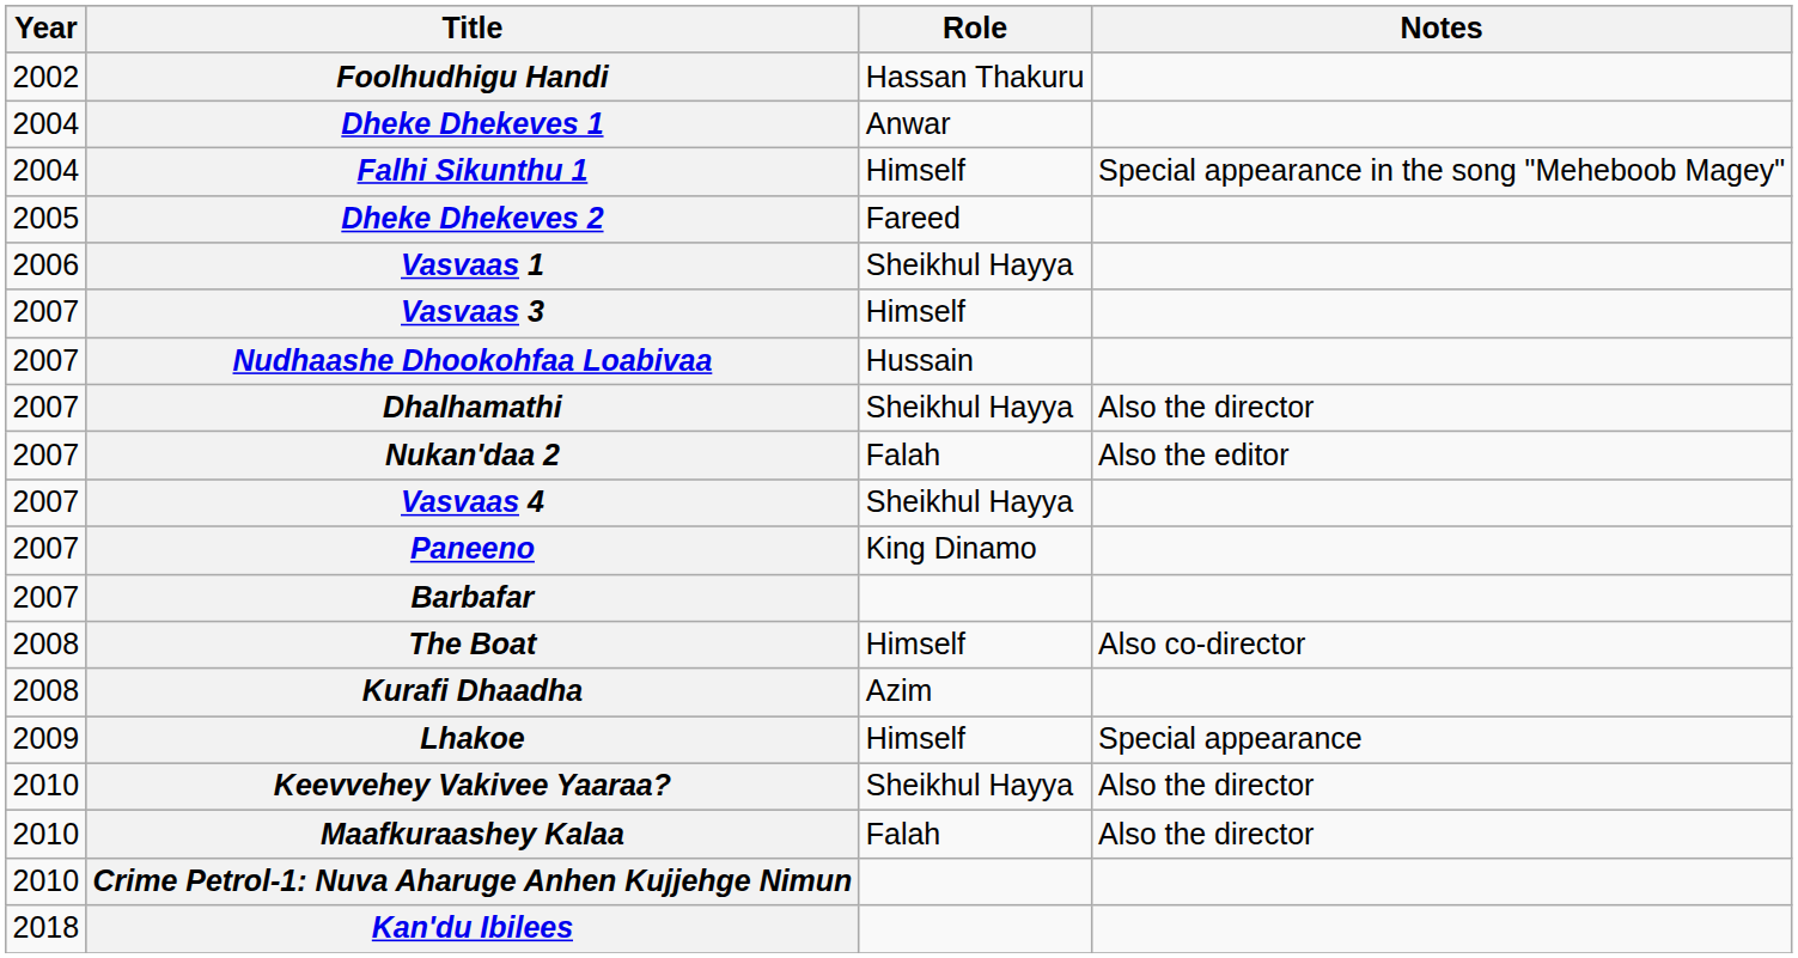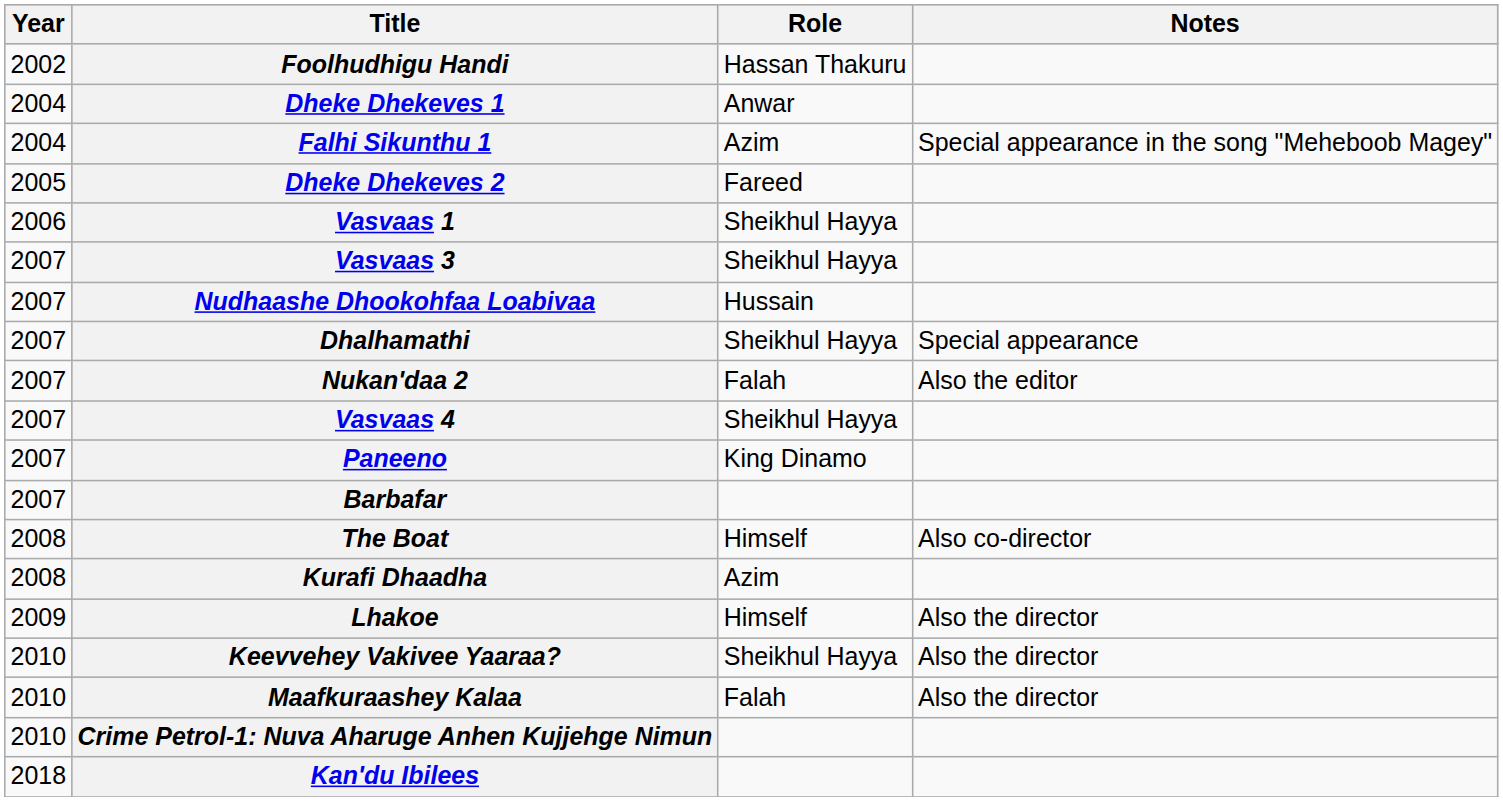 <table class="wikitable sortable plainrowheaders">
 <tr style="background:#ccc; text-align:center;">
 <th scope="col">Year</th>
 <th scope="col">Title</th>
 <th scope="col">Role</th>
 <th scope="col">Notes</th>
 </tr>
 <tr>
 <td>2002</td>
 <th scope="row"><em>Foolhudhigu Handi</em></th>
 <td>Hassan Thakuru</td>
 <td></td>
 </tr>
 <tr>
 <td>2004</td>
 <th scope="row"><em><a href='#'>Dheke Dhekeves 1</a></em></th>
 <td>Anwar</td>
 <td></td>
 </tr>
 <tr>
 <td>2004</td>
 <th scope="row"><em><a href='#'>Falhi Sikunthu 1</a></em></th>
-<td>Himself</td>
+<td>Azim</td>
 <td>Special appearance in the song "Meheboob Magey"</td>
 </tr>
 <tr>
 <td>2005</td>
 <th scope="row"><em><a href='#'>Dheke Dhekeves 2</a></em></th>
 <td>Fareed</td>
 <td></td>
 </tr>
 <tr>
 <td>2006</td>
 <th scope="row"><em><a href='#'>Vasvaas</a> 1</em></th>
 <td>Sheikhul Hayya</td>
 <td></td>
 </tr>
 <tr>
 <td>2007</td>
 <th scope="row"><em><a href='#'>Vasvaas</a> 3</em></th>
-<td>Himself</td>
+<td>Sheikhul Hayya</td>
 <td></td>
 </tr>
 <tr>
 <td>2007</td>
 <th scope="row"><em><a href='#'>Nudhaashe Dhookohfaa Loabivaa</a></em></th>
 <td>Hussain</td>
 <td></td>
 </tr>
 <tr>
 <td>2007</td>
 <th scope="row"><em>Dhalhamathi</em></th>
 <td>Sheikhul Hayya</td>
-<td>Also the director</td>
+<td>Special appearance</td>
 </tr>
 <tr>
 <td>2007</td>
 <th scope="row"><em>Nukan'daa 2</em></th>
 <td>Falah</td>
 <td>Also the editor</td>
 </tr>
 <tr>
 <td>2007</td>
 <th scope="row"><em><a href='#'>Vasvaas</a> 4</em></th>
 <td>Sheikhul Hayya</td>
 <td></td>
 </tr>
 <tr>
 <td>2007</td>
 <th scope="row"><em><a href='#'>Paneeno</a></em></th>
 <td>King Dinamo</td>
 <td></td>
 </tr>
 <tr>
 <td>2007</td>
 <th scope="row"><em>Barbafar</em></th>
 <td></td>
 <td></td>
 </tr>
 <tr>
 <td>2008</td>
 <th scope="row"><em>The Boat</em></th>
 <td>Himself</td>
 <td>Also co-director</td>
 </tr>
 <tr>
 <td>2008</td>
 <th scope="row"><em>Kurafi Dhaadha</em></th>
 <td>Azim</td>
 <td></td>
 </tr>
 <tr>
 <td>2009</td>
 <th scope="row"><em>Lhakoe</em></th>
 <td>Himself</td>
-<td>Special appearance</td>
+<td>Also the director</td>
 </tr>
 <tr>
 <td>2010</td>
 <th scope="row"><em>Keevvehey Vakivee Yaaraa?</em></th>
 <td>Sheikhul Hayya</td>
 <td>Also the director</td>
 </tr>
 <tr>
 <td>2010</td>
 <th scope="row"><em>Maafkuraashey Kalaa</em></th>
 <td>Falah</td>
 <td>Also the director</td>
 </tr>
 <tr>
 <td>2010</td>
 <th scope="row"><em>Crime Petrol-1: Nuva Aharuge Anhen Kujjehge Nimun</em></th>
 <td></td>
 <td></td>
 </tr>
 <tr>
 <td>2018</td>
 <th scope="row"><em><a href='#'>Kan'du Ibilees</a></em></th>
 <td></td>
 <td></td>
 </tr>
 <tr>
 </tr>
 </table>
